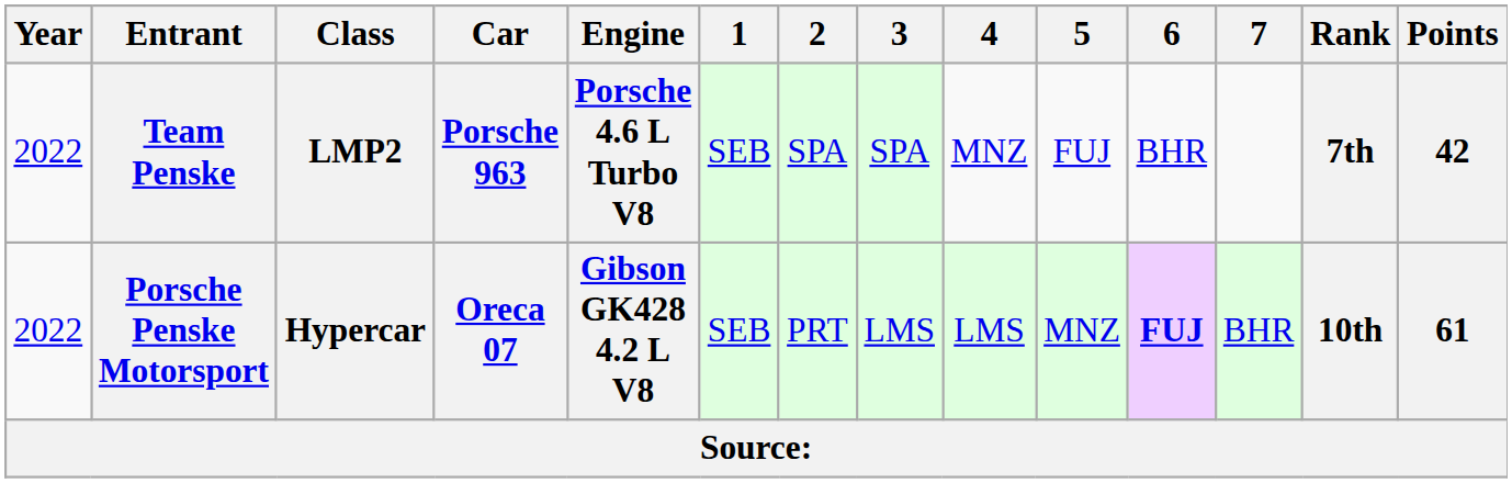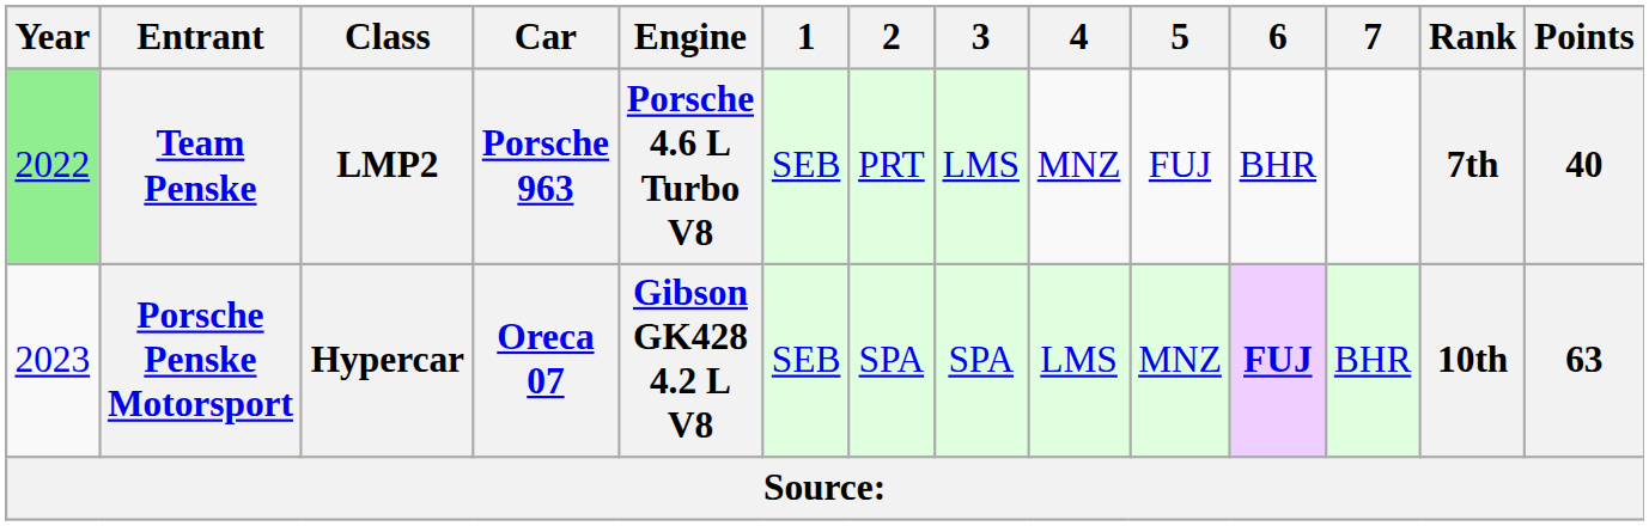 <table class="wikitable" style="text-align:center; font-size:90%">
 <tr>
 <th>Year</th>
 <th>Entrant</th>
 <th>Class</th>
 <th>Car</th>
 <th>Engine</th>
 <th>1</th>
 <th>2</th>
 <th>3</th>
 <th>4</th>
 <th>5</th>
 <th>6</th>
 <th>7</th>
 <th>Rank</th>
 <th>Points</th>
 </tr>
 <tr>
-<td><a href='#'>2022</a></td>
+<td style="background: lightgreen;"><a href='#'>2022</a></td>
 <th><a href='#'>Team Penske</a></th>
 <th>LMP2</th>
 <th><a href='#'>Porsche 963</a></th>
 <th><a href='#'>Porsche</a> 4.6 L Turbo V8</th>
 <td style="background:#DFFFDF;"><a href='#'>SEB</a><br></td>
-<td style="background:#DFFFDF;"><a href='#'>SPA</a><br></td>
-<td style="background:#DFFFDF;"><a href='#'>SPA</a><br></td>
+<td style="background:#DFFFDF;"><a href='#'>PRT</a><br></td>
+<td style="background:#DFFFDF;"><a href='#'>LMS</a><br></td>
 <td style="background:#;"><a href='#'>MNZ</a><br></td>
 <td style="background:#;"><a href='#'>FUJ</a><br></td>
 <td style="background:#;"><a href='#'>BHR</a><br></td>
 <td></td>
 <th>7th</th>
-<th>42</th>
+<th>40</th>
 </tr>
 <tr>
-<td><a href='#'>2022</a></td>
+<td><a href='#'>2023</a></td>
 <th><a href='#'>Porsche Penske Motorsport</a></th>
 <th>Hypercar</th>
 <th><a href='#'>Oreca 07</a></th>
 <th><a href='#'>Gibson</a> GK428 4.2 L V8</th>
 <td style="background:#DFFFDF;"><a href='#'>SEB</a><br></td>
-<td style="background:#DFFFDF;"><a href='#'>PRT</a><br></td>
-<td style="background:#DFFFDF;"><a href='#'>LMS</a><br></td>
+<td style="background:#DFFFDF;"><a href='#'>SPA</a><br></td>
+<td style="background:#DFFFDF;"><a href='#'>SPA</a><br></td>
 <td style="background:#DFFFDF;"><a href='#'>LMS</a><br></td>
 <td style="background:#DFFFDF;"><a href='#'>MNZ</a><br></td>
 <td style="background:#EFCFFF;"><strong><a href='#'>FUJ</a><br></strong></td>
 <td style="background:#DFFFDF;"><a href='#'>BHR</a><br></td>
 <th>10th</th>
-<th>61</th>
+<th>63</th>
 </tr>
 <tr>
 <th colspan="14">Source:</th>
 </tr>
 </table>
